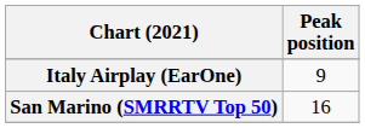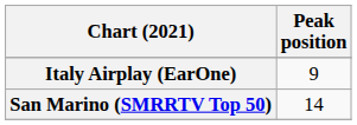 <table class="wikitable plainrowheaders sortable" style="text-align:center;">
 <tr>
 <th>Chart (2021)</th>
 <th>Peak<br>position</th>
 </tr>
 <tr>
 </tr>
 <tr>
 <th scope="row">Italy Airplay (EarOne)</th>
 <td>9</td>
 </tr>
 <tr>
 <th scope="row">San Marino (<a href='#'>SMRRTV Top 50</a>)</th>
-<td>16</td>
+<td>14</td>
 </tr>
 <tr>
 </tr>
 </table>
